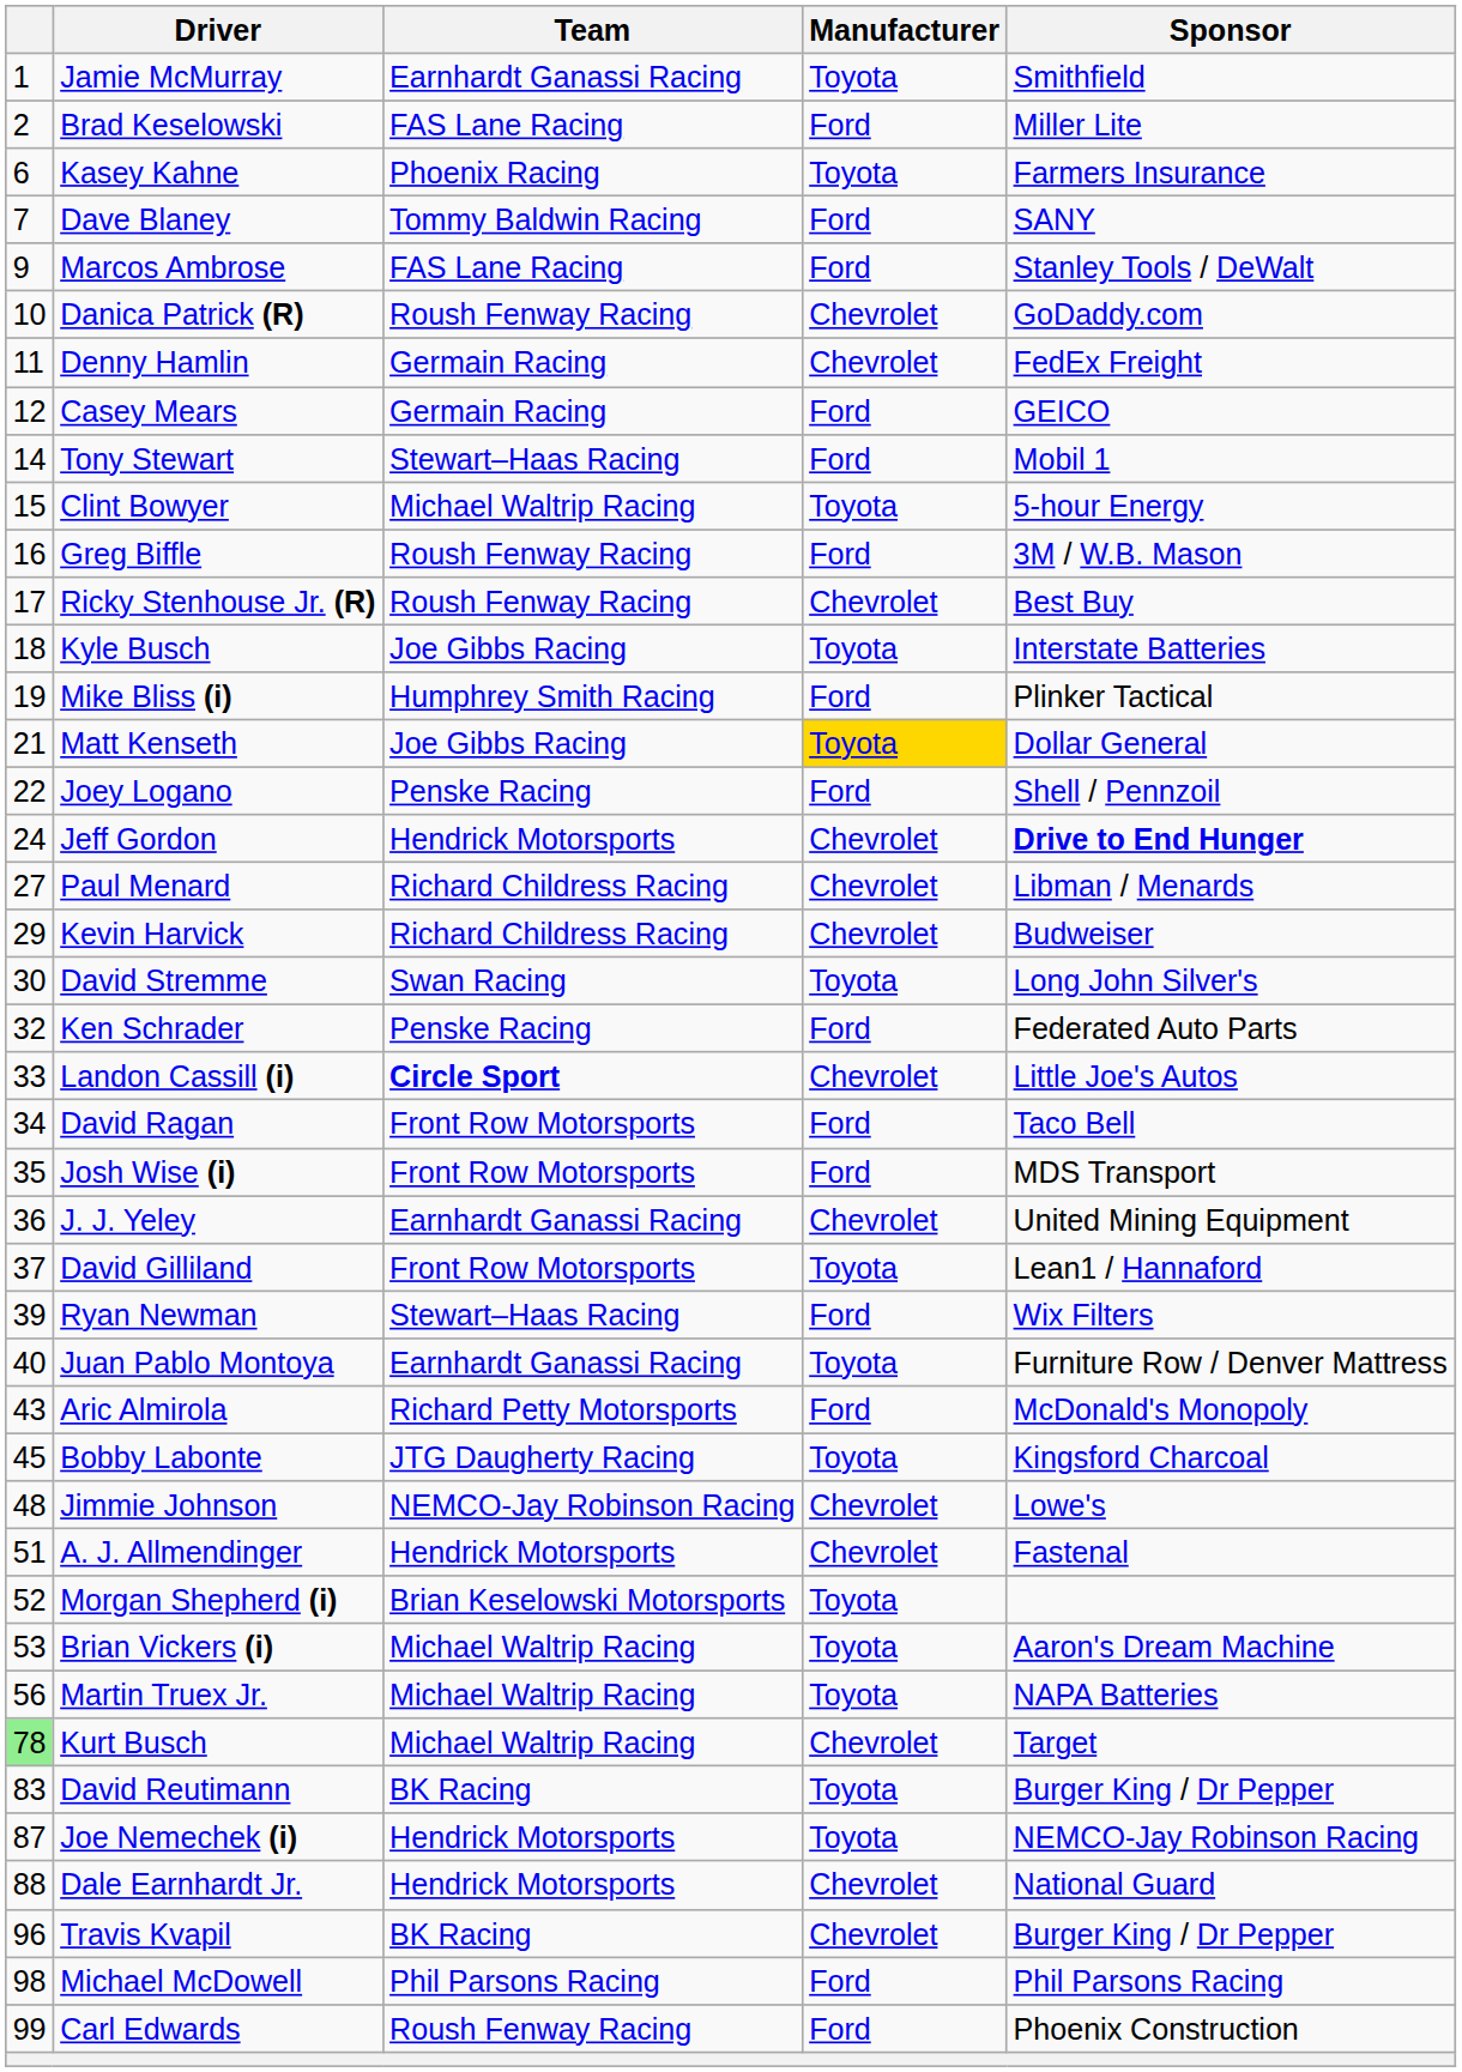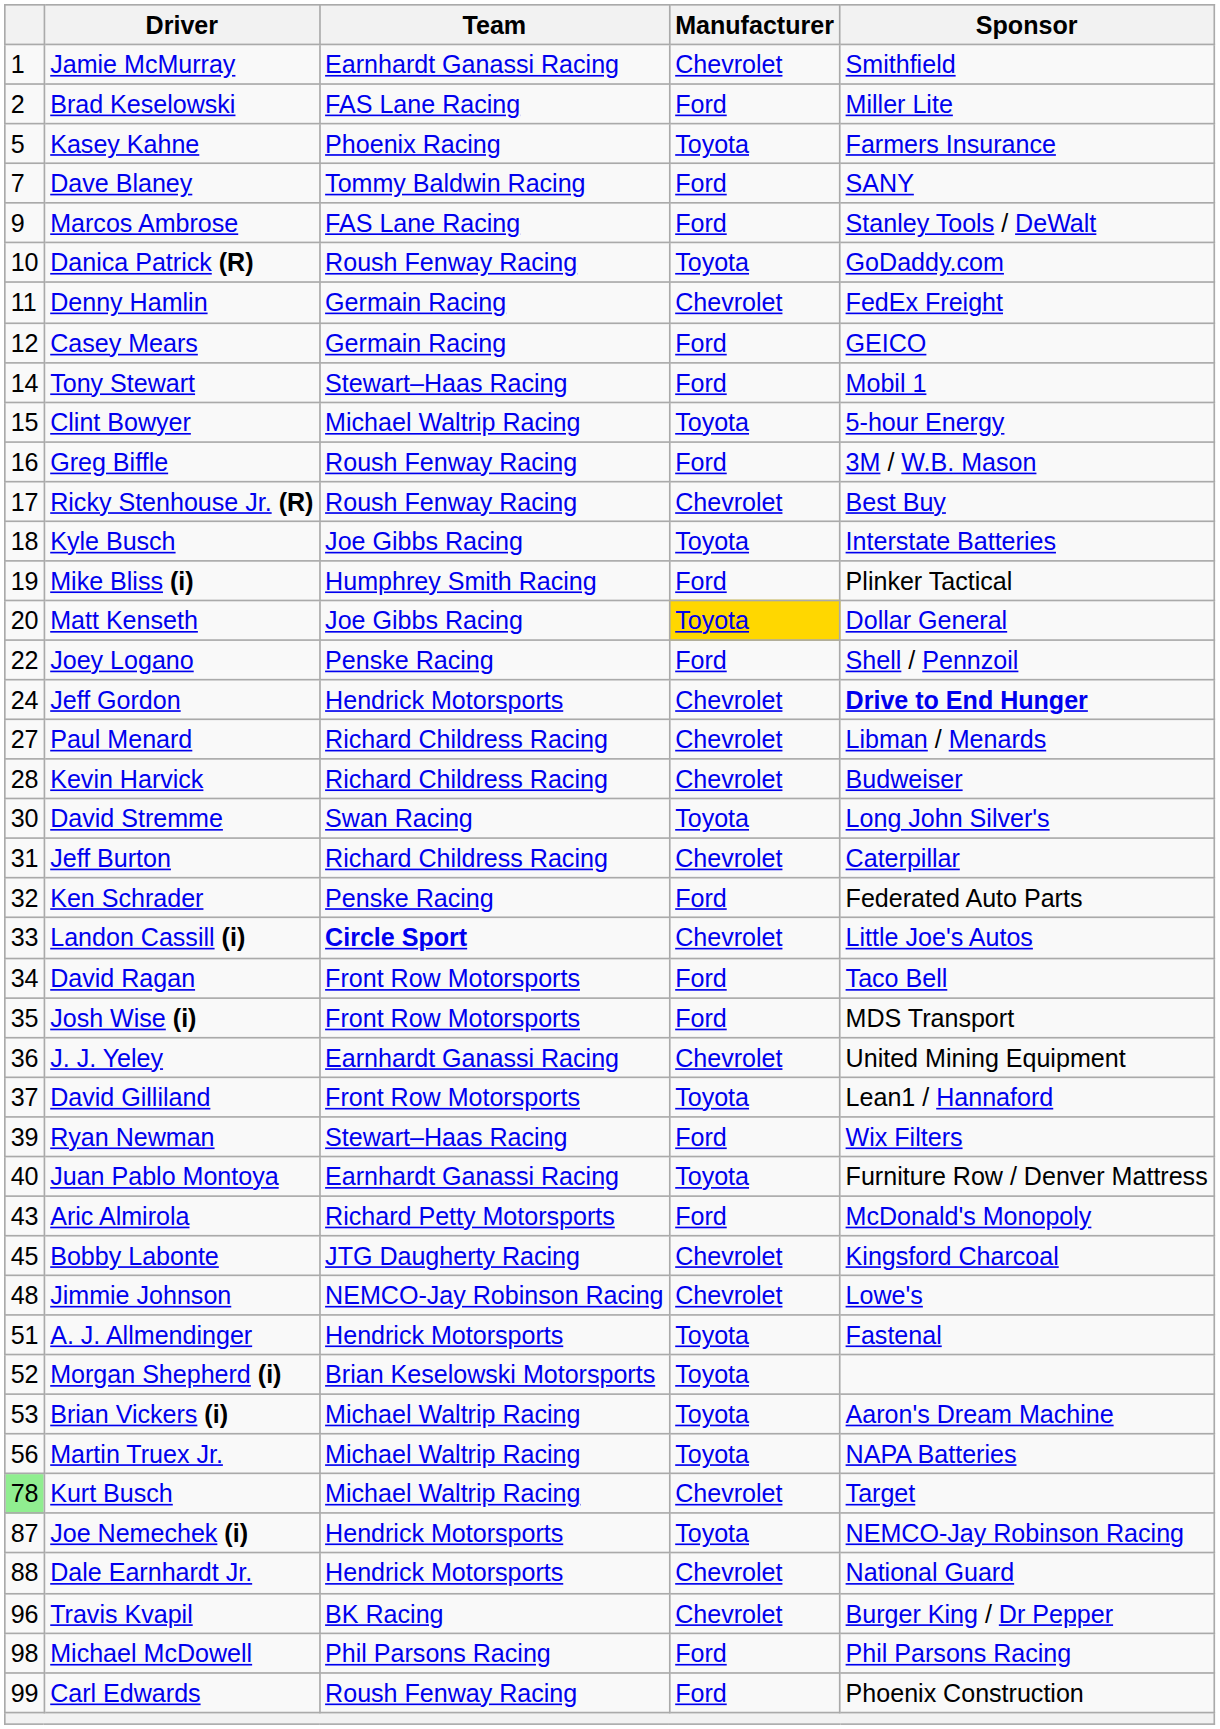 <table class="wikitable" style="font-size:95%">
 <tr>
 <th></th>
 <th>Driver</th>
 <th>Team</th>
 <th>Manufacturer</th>
 <th>Sponsor</th>
 </tr>
 <tr>
 <td>1</td>
 <td><a href='#'>Jamie McMurray</a></td>
 <td><a href='#'>Earnhardt Ganassi Racing</a></td>
-<td><a href='#'>Toyota</a></td>
+<td><a href='#'>Chevrolet</a></td>
 <td><a href='#'>Smithfield</a></td>
 </tr>
 <tr>
 <td>2</td>
 <td><a href='#'>Brad Keselowski</a></td>
 <td><a href='#'>FAS Lane Racing</a></td>
 <td><a href='#'>Ford</a></td>
 <td><a href='#'>Miller Lite</a></td>
 </tr>
 <tr>
-<td>6</td>
+<td>5</td>
 <td><a href='#'>Kasey Kahne</a></td>
 <td><a href='#'>Phoenix Racing</a></td>
 <td><a href='#'>Toyota</a></td>
 <td><a href='#'>Farmers Insurance</a></td>
 </tr>
 <tr>
 <td>7</td>
 <td><a href='#'>Dave Blaney</a></td>
 <td><a href='#'>Tommy Baldwin Racing</a></td>
 <td><a href='#'>Ford</a></td>
 <td><a href='#'>SANY</a></td>
 </tr>
 <tr>
 <td>9</td>
 <td><a href='#'>Marcos Ambrose</a></td>
 <td><a href='#'>FAS Lane Racing</a></td>
 <td><a href='#'>Ford</a></td>
 <td><a href='#'>Stanley Tools</a> / <a href='#'>DeWalt</a></td>
 </tr>
 <tr>
 <td>10</td>
 <td><a href='#'>Danica Patrick</a> <strong>(R)</strong></td>
 <td><a href='#'>Roush Fenway Racing</a></td>
-<td><a href='#'>Chevrolet</a></td>
+<td><a href='#'>Toyota</a></td>
 <td><a href='#'>GoDaddy.com</a></td>
 </tr>
 <tr>
 <td>11</td>
 <td><a href='#'>Denny Hamlin</a></td>
 <td><a href='#'>Germain Racing</a></td>
 <td><a href='#'>Chevrolet</a></td>
 <td><a href='#'>FedEx Freight</a></td>
 </tr>
 <tr>
 <td>12</td>
 <td><a href='#'>Casey Mears</a></td>
 <td><a href='#'>Germain Racing</a></td>
 <td><a href='#'>Ford</a></td>
 <td><a href='#'>GEICO</a></td>
 </tr>
 <tr>
 <td>14</td>
 <td><a href='#'>Tony Stewart</a></td>
 <td><a href='#'>Stewart–Haas Racing</a></td>
 <td><a href='#'>Ford</a></td>
 <td><a href='#'>Mobil 1</a></td>
 </tr>
 <tr>
 <td>15</td>
 <td><a href='#'>Clint Bowyer</a></td>
 <td><a href='#'>Michael Waltrip Racing</a></td>
 <td><a href='#'>Toyota</a></td>
 <td><a href='#'>5-hour Energy</a></td>
 </tr>
 <tr>
 <td>16</td>
 <td><a href='#'>Greg Biffle</a></td>
 <td><a href='#'>Roush Fenway Racing</a></td>
 <td><a href='#'>Ford</a></td>
 <td><a href='#'>3M</a> / <a href='#'>W.B. Mason</a></td>
 </tr>
 <tr>
 <td>17</td>
 <td><a href='#'>Ricky Stenhouse Jr.</a> <strong>(R)</strong></td>
 <td><a href='#'>Roush Fenway Racing</a></td>
 <td><a href='#'>Chevrolet</a></td>
 <td><a href='#'>Best Buy</a></td>
 </tr>
 <tr>
 <td>18</td>
 <td><a href='#'>Kyle Busch</a></td>
 <td><a href='#'>Joe Gibbs Racing</a></td>
 <td><a href='#'>Toyota</a></td>
 <td><a href='#'>Interstate Batteries</a></td>
 </tr>
 <tr>
 <td>19</td>
 <td><a href='#'>Mike Bliss</a> <strong>(i)</strong></td>
 <td><a href='#'>Humphrey Smith Racing</a></td>
 <td><a href='#'>Ford</a></td>
 <td>Plinker Tactical</td>
 </tr>
 <tr>
-<td>21</td>
+<td>20</td>
 <td><a href='#'>Matt Kenseth</a></td>
 <td><a href='#'>Joe Gibbs Racing</a></td>
 <td style="background: gold;"><a href='#'>Toyota</a></td>
 <td><a href='#'>Dollar General</a></td>
 </tr>
 <tr>
 <td>22</td>
 <td><a href='#'>Joey Logano</a></td>
 <td><a href='#'>Penske Racing</a></td>
 <td><a href='#'>Ford</a></td>
 <td><a href='#'>Shell</a> / <a href='#'>Pennzoil</a></td>
 </tr>
 <tr>
 <td>24</td>
 <td><a href='#'>Jeff Gordon</a></td>
 <td><a href='#'>Hendrick Motorsports</a></td>
 <td><a href='#'>Chevrolet</a></td>
 <td><strong><a href='#'>Drive to End Hunger</a></strong></td>
 </tr>
 <tr>
 <td>27</td>
 <td><a href='#'>Paul Menard</a></td>
 <td><a href='#'>Richard Childress Racing</a></td>
 <td><a href='#'>Chevrolet</a></td>
 <td><a href='#'>Libman</a> / <a href='#'>Menards</a></td>
 </tr>
 <tr>
-<td>29</td>
+<td>28</td>
 <td><a href='#'>Kevin Harvick</a></td>
 <td><a href='#'>Richard Childress Racing</a></td>
 <td><a href='#'>Chevrolet</a></td>
 <td><a href='#'>Budweiser</a></td>
 </tr>
 <tr>
 <td>30</td>
 <td><a href='#'>David Stremme</a></td>
 <td><a href='#'>Swan Racing</a></td>
 <td><a href='#'>Toyota</a></td>
 <td><a href='#'>Long John Silver's</a></td>
+</tr>
+<tr>
+<td>31</td>
+<td><a href='#'>Jeff Burton</a></td>
+<td><a href='#'>Richard Childress Racing</a></td>
+<td><a href='#'>Chevrolet</a></td>
+<td><a href='#'>Caterpillar</a></td>
 </tr>
 <tr>
 <td>32</td>
 <td><a href='#'>Ken Schrader</a></td>
 <td><a href='#'>Penske Racing</a></td>
 <td><a href='#'>Ford</a></td>
 <td>Federated Auto Parts</td>
 </tr>
 <tr>
 <td>33</td>
 <td><a href='#'>Landon Cassill</a> <strong>(i)</strong></td>
 <td><strong><a href='#'>Circle Sport</a></strong></td>
 <td><a href='#'>Chevrolet</a></td>
 <td><a href='#'>Little Joe's Autos</a></td>
 </tr>
 <tr>
 <td>34</td>
 <td><a href='#'>David Ragan</a></td>
 <td><a href='#'>Front Row Motorsports</a></td>
 <td><a href='#'>Ford</a></td>
 <td><a href='#'>Taco Bell</a></td>
 </tr>
 <tr>
 <td>35</td>
 <td><a href='#'>Josh Wise</a> <strong>(i)</strong></td>
 <td><a href='#'>Front Row Motorsports</a></td>
 <td><a href='#'>Ford</a></td>
 <td>MDS Transport</td>
 </tr>
 <tr>
 <td>36</td>
 <td><a href='#'>J. J. Yeley</a></td>
 <td><a href='#'>Earnhardt Ganassi Racing</a></td>
 <td><a href='#'>Chevrolet</a></td>
 <td>United Mining Equipment</td>
 </tr>
 <tr>
 <td>37</td>
 <td><a href='#'>David Gilliland</a></td>
 <td><a href='#'>Front Row Motorsports</a></td>
 <td><a href='#'>Toyota</a></td>
 <td>Lean1 / <a href='#'>Hannaford</a></td>
 </tr>
 <tr>
 <td>39</td>
 <td><a href='#'>Ryan Newman</a></td>
 <td><a href='#'>Stewart–Haas Racing</a></td>
 <td><a href='#'>Ford</a></td>
 <td><a href='#'>Wix Filters</a></td>
 </tr>
 <tr>
 <td>40</td>
 <td><a href='#'>Juan Pablo Montoya</a></td>
 <td><a href='#'>Earnhardt Ganassi Racing</a></td>
 <td><a href='#'>Toyota</a></td>
 <td>Furniture Row / Denver Mattress</td>
 </tr>
 <tr>
 <td>43</td>
 <td><a href='#'>Aric Almirola</a></td>
 <td><a href='#'>Richard Petty Motorsports</a></td>
 <td><a href='#'>Ford</a></td>
 <td><a href='#'>McDonald's Monopoly</a></td>
 </tr>
 <tr>
 <td>45</td>
 <td><a href='#'>Bobby Labonte</a></td>
 <td><a href='#'>JTG Daugherty Racing</a></td>
-<td><a href='#'>Toyota</a></td>
+<td><a href='#'>Chevrolet</a></td>
 <td><a href='#'>Kingsford Charcoal</a></td>
 </tr>
 <tr>
 <td>48</td>
 <td><a href='#'>Jimmie Johnson</a></td>
 <td><a href='#'>NEMCO-Jay Robinson Racing</a></td>
 <td><a href='#'>Chevrolet</a></td>
 <td><a href='#'>Lowe's</a></td>
 </tr>
 <tr>
 <td>51</td>
 <td><a href='#'>A. J. Allmendinger</a></td>
 <td><a href='#'>Hendrick Motorsports</a></td>
-<td><a href='#'>Chevrolet</a></td>
+<td><a href='#'>Toyota</a></td>
 <td><a href='#'>Fastenal</a></td>
 </tr>
 <tr>
 <td>52</td>
 <td><a href='#'>Morgan Shepherd</a> <strong>(i)</strong></td>
 <td><a href='#'>Brian Keselowski Motorsports</a></td>
 <td><a href='#'>Toyota</a></td>
 <td></td>
 </tr>
 <tr>
 <td>53</td>
 <td><a href='#'>Brian Vickers</a> <strong>(i)</strong></td>
 <td><a href='#'>Michael Waltrip Racing</a></td>
 <td><a href='#'>Toyota</a></td>
 <td><a href='#'>Aaron's Dream Machine</a></td>
 </tr>
 <tr>
 <td>56</td>
 <td><a href='#'>Martin Truex Jr.</a></td>
 <td><a href='#'>Michael Waltrip Racing</a></td>
 <td><a href='#'>Toyota</a></td>
 <td><a href='#'>NAPA Batteries</a></td>
 </tr>
 <tr>
 <td style="background: lightgreen;">78</td>
 <td><a href='#'>Kurt Busch</a></td>
 <td><a href='#'>Michael Waltrip Racing</a></td>
 <td><a href='#'>Chevrolet</a></td>
 <td><a href='#'>Target</a></td>
-</tr>
-<tr>
-<td>83</td>
-<td><a href='#'>David Reutimann</a></td>
-<td><a href='#'>BK Racing</a></td>
-<td><a href='#'>Toyota</a></td>
-<td><a href='#'>Burger King</a> / <a href='#'>Dr Pepper</a></td>
 </tr>
 <tr>
 <td>87</td>
 <td><a href='#'>Joe Nemechek</a> <strong>(i)</strong></td>
 <td><a href='#'>Hendrick Motorsports</a></td>
 <td><a href='#'>Toyota</a></td>
 <td><a href='#'>NEMCO-Jay Robinson Racing</a></td>
 </tr>
 <tr>
 <td>88</td>
 <td><a href='#'>Dale Earnhardt Jr.</a></td>
 <td><a href='#'>Hendrick Motorsports</a></td>
 <td><a href='#'>Chevrolet</a></td>
 <td><a href='#'>National Guard</a></td>
 </tr>
 <tr>
 <td>96</td>
 <td><a href='#'>Travis Kvapil</a></td>
 <td><a href='#'>BK Racing</a></td>
 <td><a href='#'>Chevrolet</a></td>
 <td><a href='#'>Burger King</a> / <a href='#'>Dr Pepper</a></td>
 </tr>
 <tr>
 <td>98</td>
 <td><a href='#'>Michael McDowell</a></td>
 <td><a href='#'>Phil Parsons Racing</a></td>
 <td><a href='#'>Ford</a></td>
 <td><a href='#'>Phil Parsons Racing</a></td>
 </tr>
 <tr>
 <td>99</td>
 <td><a href='#'>Carl Edwards</a></td>
 <td><a href='#'>Roush Fenway Racing</a></td>
 <td><a href='#'>Ford</a></td>
 <td>Phoenix Construction</td>
 </tr>
 <tr>
 <th colspan="5"></th>
 </tr>
 </table>
